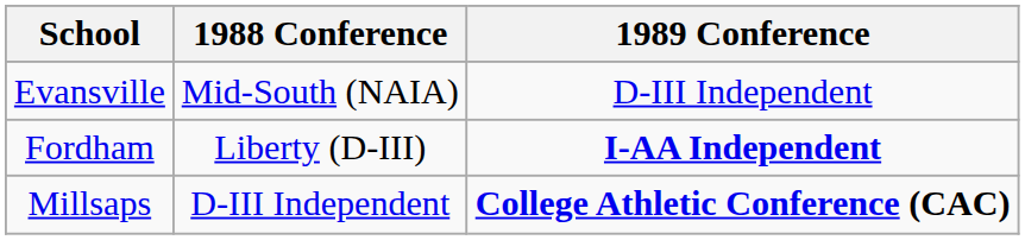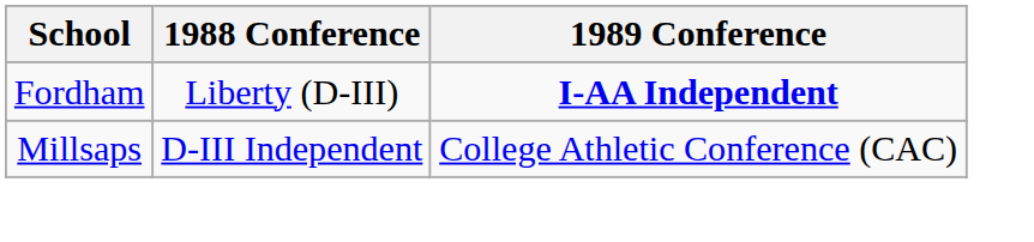 <table class="wikitable sortable">
 <tr>
 <th>School</th>
 <th>1988 Conference</th>
 <th>1989 Conference</th>
-</tr>
-<tr style="text-align:center;">
-<td><a href='#'>Evansville</a></td>
-<td><a href='#'>Mid-South</a> (NAIA)</td>
-<td><a href='#'>D-III Independent</a></td>
 </tr>
 <tr style="text-align:center;">
 <td><a href='#'>Fordham</a></td>
 <td><a href='#'>Liberty</a> (D-III)</td>
 <td><strong><a href='#'>I-AA Independent</a></strong></td>
 </tr>
 <tr style="text-align:center;">
 <td><a href='#'>Millsaps</a></td>
 <td><a href='#'>D-III Independent</a></td>
-<td><strong><a href='#'>College Athletic Conference</a> (CAC)</strong></td>
+<td><a href='#'>College Athletic Conference</a> (CAC)</td>
 </tr>
 </table>
